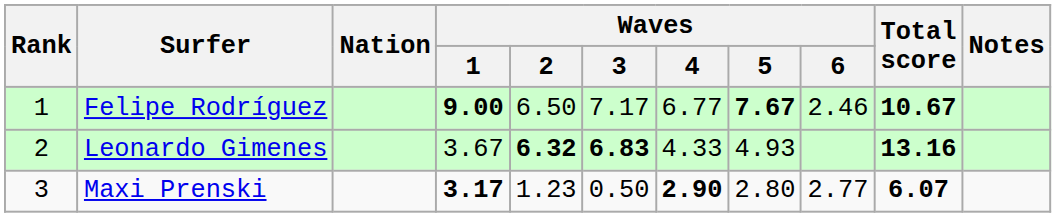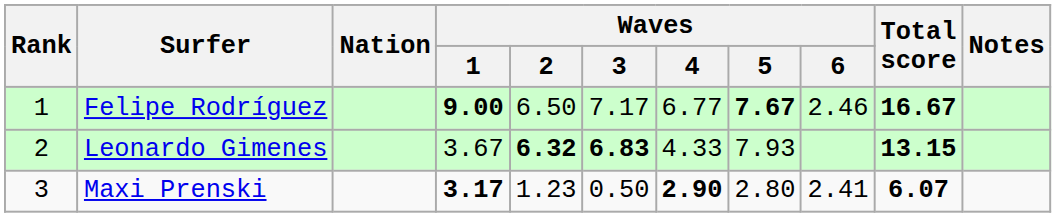 <table class="wikitable sortable" style="text-align:center">
 <tr>
 <th rowspan=2>Rank</th>
 <th rowspan=2>Surfer</th>
 <th rowspan=2>Nation</th>
 <th colspan=6>Waves</th>
 <th rowspan=2>Total<br>score</th>
 <th rowspan=2>Notes</th>
 </tr>
 <tr>
 <th>1</th>
 <th>2</th>
 <th>3</th>
 <th>4</th>
 <th>5</th>
 <th>6</th>
 </tr>
 <tr bgcolor=ccffcc>
 <td>1</td>
 <td align=left><a href='#'>Felipe Rodríguez</a></td>
 <td align=left></td>
 <td><strong>9.00</strong></td>
 <td>6.50</td>
 <td>7.17</td>
 <td>6.77</td>
 <td><strong>7.67</strong></td>
 <td>2.46</td>
-<td><strong>10.67</strong></td>
+<td><strong>16.67</strong></td>
 <td></td>
 </tr>
 <tr bgcolor=ccffcc>
 <td>2</td>
 <td align=left><a href='#'>Leonardo Gimenes</a></td>
 <td align=left></td>
 <td>3.67</td>
 <td><strong>6.32</strong></td>
 <td><strong>6.83</strong></td>
 <td>4.33</td>
-<td>4.93</td>
+<td>7.93</td>
 <td></td>
-<td><strong>13.16</strong></td>
+<td><strong>13.15</strong></td>
 <td></td>
 </tr>
 <tr>
 <td>3</td>
 <td align=left><a href='#'>Maxi Prenski</a></td>
 <td align=left></td>
 <td><strong>3.17</strong></td>
 <td>1.23</td>
 <td>0.50</td>
 <td><strong>2.90</strong></td>
 <td>2.80</td>
-<td>2.77</td>
+<td>2.41</td>
 <td><strong>6.07</strong></td>
 <td></td>
 </tr>
 </table>
